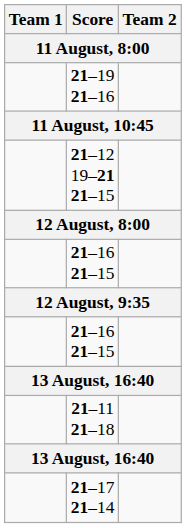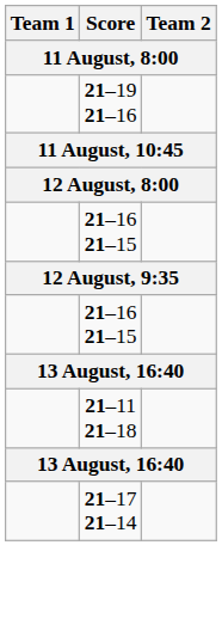 <table class="wikitable" style="text-align: center; font-size:90% ">
 <tr>
 <th align="right">Team 1</th>
 <th>Score</th>
 <th align="left">Team 2</th>
 </tr>
 <tr>
 <th colspan=3>11 August, 8:00</th>
 </tr>
 <tr>
 <td align=right><strong></strong></td>
 <td align=center><strong>21</strong>–19<br><strong>21</strong>–16</td>
 <td align=left></td>
 </tr>
 <tr>
 <th colspan=3>11 August, 10:45</th>
-</tr>
-<tr>
-<td align=right><strong></strong></td>
-<td align=center><strong>21</strong>–12<br>19–<strong>21</strong><br><strong>21</strong>–15</td>
-<td align=left></td>
 </tr>
 <tr>
 <th colspan=3>12 August, 8:00</th>
 </tr>
 <tr>
 <td align=right><strong></strong></td>
 <td align=center><strong>21</strong>–16<br><strong>21</strong>–15</td>
 <td align=left></td>
 </tr>
 <tr>
 <th colspan=3>12 August, 9:35</th>
 </tr>
 <tr>
 <td align=right><strong></strong></td>
 <td align=center><strong>21</strong>–16<br><strong>21</strong>–15</td>
 <td align=left></td>
 </tr>
 <tr>
 <th colspan=3>13 August, 16:40</th>
 </tr>
 <tr>
 <td align=right><strong></strong></td>
 <td align=center><strong>21</strong>–11<br><strong>21</strong>–18</td>
 <td align=left></td>
 </tr>
 <tr>
 <th colspan=3>13 August, 16:40</th>
 </tr>
 <tr>
 <td align=right><strong></strong></td>
 <td align=center><strong>21</strong>–17<br><strong>21</strong>–14</td>
 <td align=left></td>
 </tr>
 </table>
